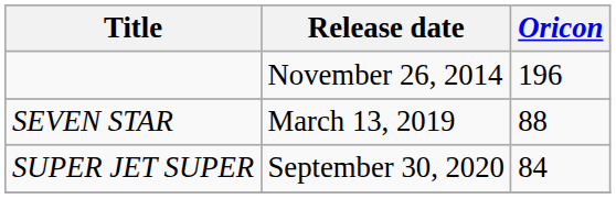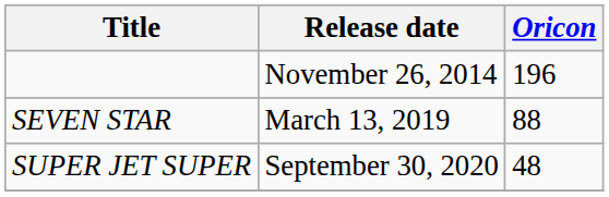 <table class="wikitable">
 <tr>
 <th>Title</th>
 <th>Release date</th>
 <th><em><a href='#'>Oricon</a></em></th>
 </tr>
 <tr>
 <td><em></em></td>
 <td>November 26, 2014</td>
 <td>196</td>
 </tr>
 <tr>
 <td><em>SEVEN STAR</em></td>
 <td>March 13, 2019</td>
 <td>88</td>
 </tr>
 <tr>
 <td><em>SUPER JET SUPER</em></td>
 <td>September 30, 2020</td>
-<td>84</td>
+<td>48</td>
 </tr>
 <tr>
 </tr>
 </table>
